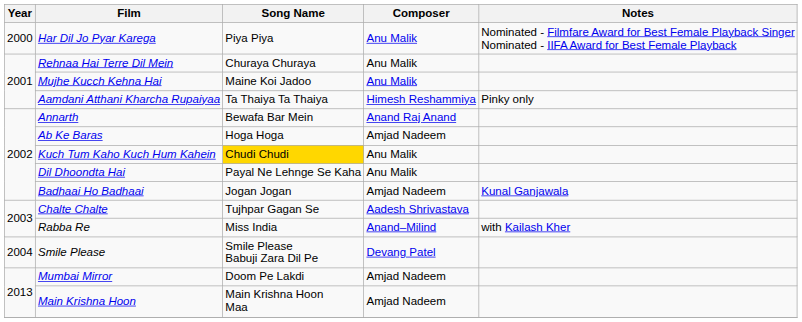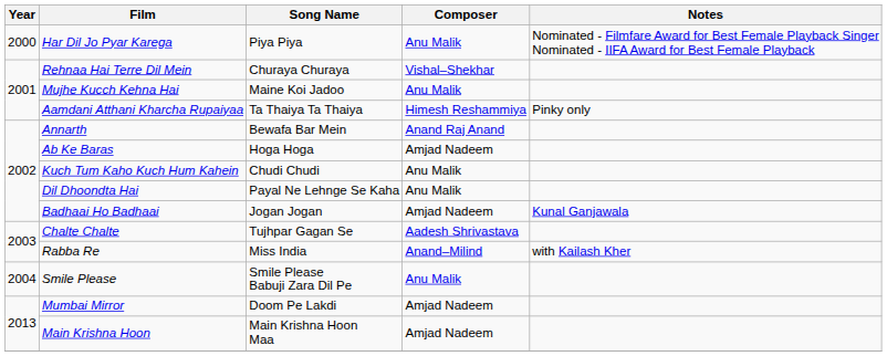 <table class="wikitable">
 <tr>
 <th>Year</th>
 <th>Film</th>
 <th>Song Name</th>
 <th>Composer</th>
 <th>Notes</th>
 </tr>
 <tr>
 <td>2000</td>
 <td><em><a href='#'>Har Dil Jo Pyar Karega</a></em></td>
 <td>Piya Piya</td>
 <td><a href='#'>Anu Malik</a></td>
 <td>Nominated - <a href='#'>Filmfare Award for Best Female Playback Singer</a><br>Nominated - <a href='#'>IIFA Award for Best Female Playback</a></td>
 </tr>
 <tr>
 <td rowspan="3">2001</td>
 <td><em><a href='#'>Rehnaa Hai Terre Dil Mein</a></em></td>
 <td>Churaya Churaya</td>
-<td>Anu Malik</td>
+<td><a href='#'>Vishal–Shekhar</a></td>
 <td></td>
 </tr>
 <tr>
 <td><em><a href='#'>Mujhe Kucch Kehna Hai</a></em></td>
 <td>Maine Koi Jadoo</td>
 <td><a href='#'>Anu Malik</a></td>
 <td></td>
 </tr>
 <tr>
 <td><em><a href='#'>Aamdani Atthani Kharcha Rupaiyaa</a></em></td>
 <td>Ta Thaiya Ta Thaiya</td>
 <td><a href='#'>Himesh Reshammiya</a></td>
 <td>Pinky only</td>
 </tr>
 <tr>
 <td rowspan="5">2002</td>
 <td><em><a href='#'>Annarth</a></em></td>
 <td>Bewafa Bar Mein</td>
 <td><a href='#'>Anand Raj Anand</a></td>
 <td></td>
 </tr>
 <tr>
 <td><em><a href='#'>Ab Ke Baras</a></em></td>
 <td>Hoga Hoga</td>
 <td>Amjad Nadeem</td>
 <td></td>
 </tr>
 <tr>
 <td><em><a href='#'>Kuch Tum Kaho Kuch Hum Kahein</a></em></td>
-<td style="background: gold;">Chudi Chudi</td>
+<td>Chudi Chudi</td>
 <td>Anu Malik</td>
 <td></td>
 </tr>
 <tr>
 <td><em><a href='#'>Dil Dhoondta Hai</a></em></td>
 <td>Payal Ne Lehnge Se Kaha</td>
 <td>Anu Malik</td>
 <td></td>
 </tr>
 <tr>
 <td><em><a href='#'>Badhaai Ho Badhaai</a></em></td>
 <td>Jogan Jogan</td>
 <td>Amjad Nadeem</td>
 <td><a href='#'>Kunal Ganjawala</a></td>
 </tr>
 <tr>
 <td rowspan="2">2003</td>
 <td><em><a href='#'>Chalte Chalte</a></em></td>
 <td>Tujhpar Gagan Se</td>
 <td><a href='#'>Aadesh Shrivastava</a></td>
 <td></td>
 </tr>
 <tr>
 <td><em>Rabba Re</em></td>
 <td>Miss India</td>
 <td><a href='#'>Anand–Milind</a></td>
 <td>with <a href='#'>Kailash Kher</a></td>
 </tr>
 <tr>
 <td>2004</td>
 <td><em>Smile Please</em></td>
 <td>Smile Please<br>Babuji Zara Dil Pe</td>
-<td><a href='#'>Devang Patel</a></td>
+<td><a href='#'>Anu Malik</a></td>
 <td></td>
 </tr>
 <tr>
 <td rowspan="2">2013</td>
 <td><em><a href='#'>Mumbai Mirror</a></em></td>
 <td>Doom Pe Lakdi</td>
 <td>Amjad Nadeem</td>
 <td></td>
 </tr>
 <tr>
 <td><em><a href='#'>Main Krishna Hoon</a></em></td>
 <td>Main Krishna Hoon<br>Maa</td>
 <td>Amjad Nadeem</td>
 <td></td>
 </tr>
 <tr>
 </tr>
 </table>
